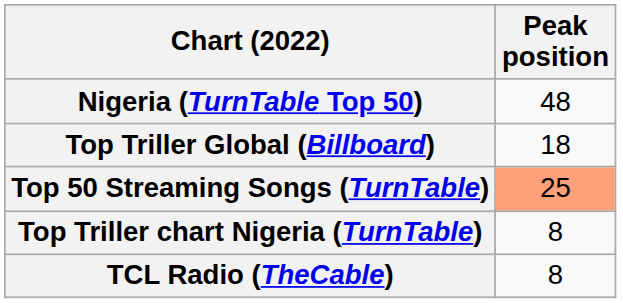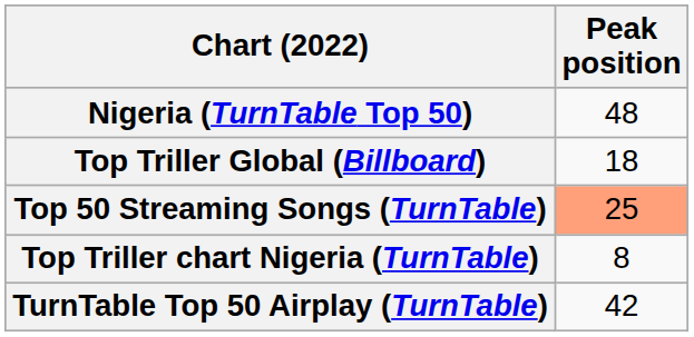 <table class="wikitable sortable plainrowheaders">
 <tr>
 <th>Chart (2022)</th>
 <th>Peak<br>position</th>
 </tr>
 <tr>
 <th scope="row">Nigeria (<a href='#'><em>TurnTable</em> Top 50</a>)</th>
 <td align=center>48</td>
 </tr>
 <tr>
 <th scope="row">Top Triller Global (<a href='#'><em>Billboard</em></a>)</th>
 <td align=center>18</td>
 </tr>
 <tr>
 <th scope="row">Top 50 Streaming Songs (<a href='#'><em>TurnTable</em></a>)</th>
 <td align=center style="background: lightsalmon;">25</td>
 </tr>
 <tr>
 <th scope="row">Top Triller chart Nigeria (<a href='#'><em>TurnTable</em></a>)</th>
 <td align=center>8</td>
 </tr>
 <tr>
-<th scope="row">TCL Radio (<em><a href='#'>TheCable</a></em>)</th>
-<td align=center>8</td>
+<th scope="row">TurnTable Top 50 Airplay (<a href='#'><em>TurnTable</em></a>)</th>
+<td align=center>42</td>
 </tr>
 </table>
